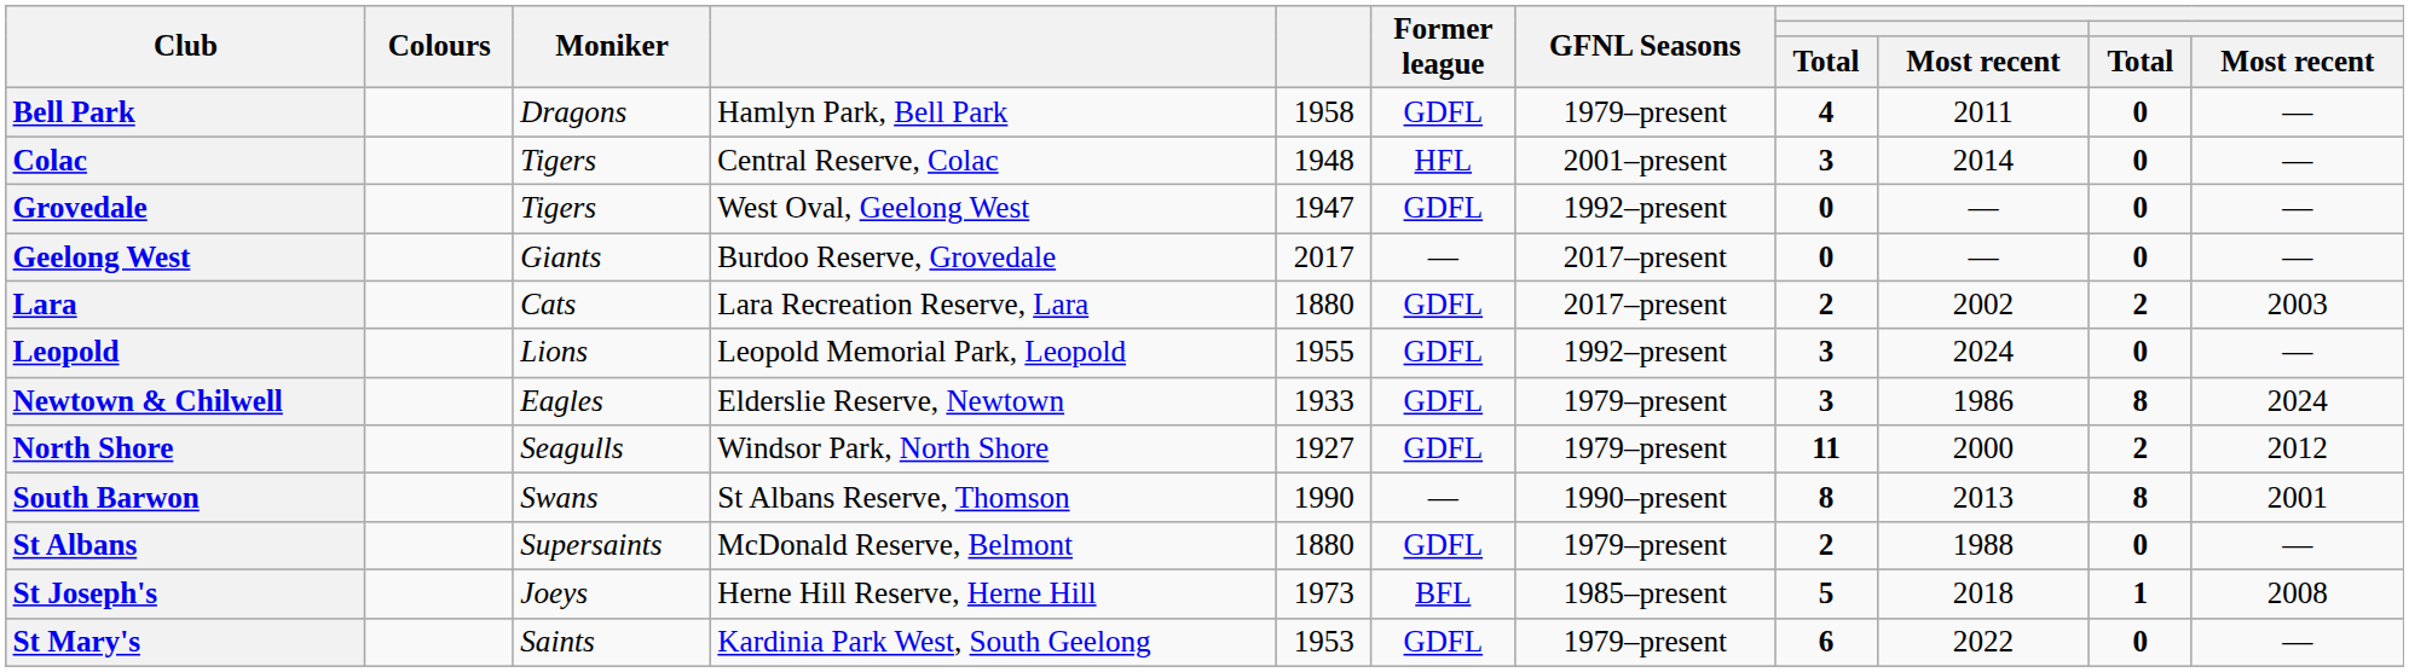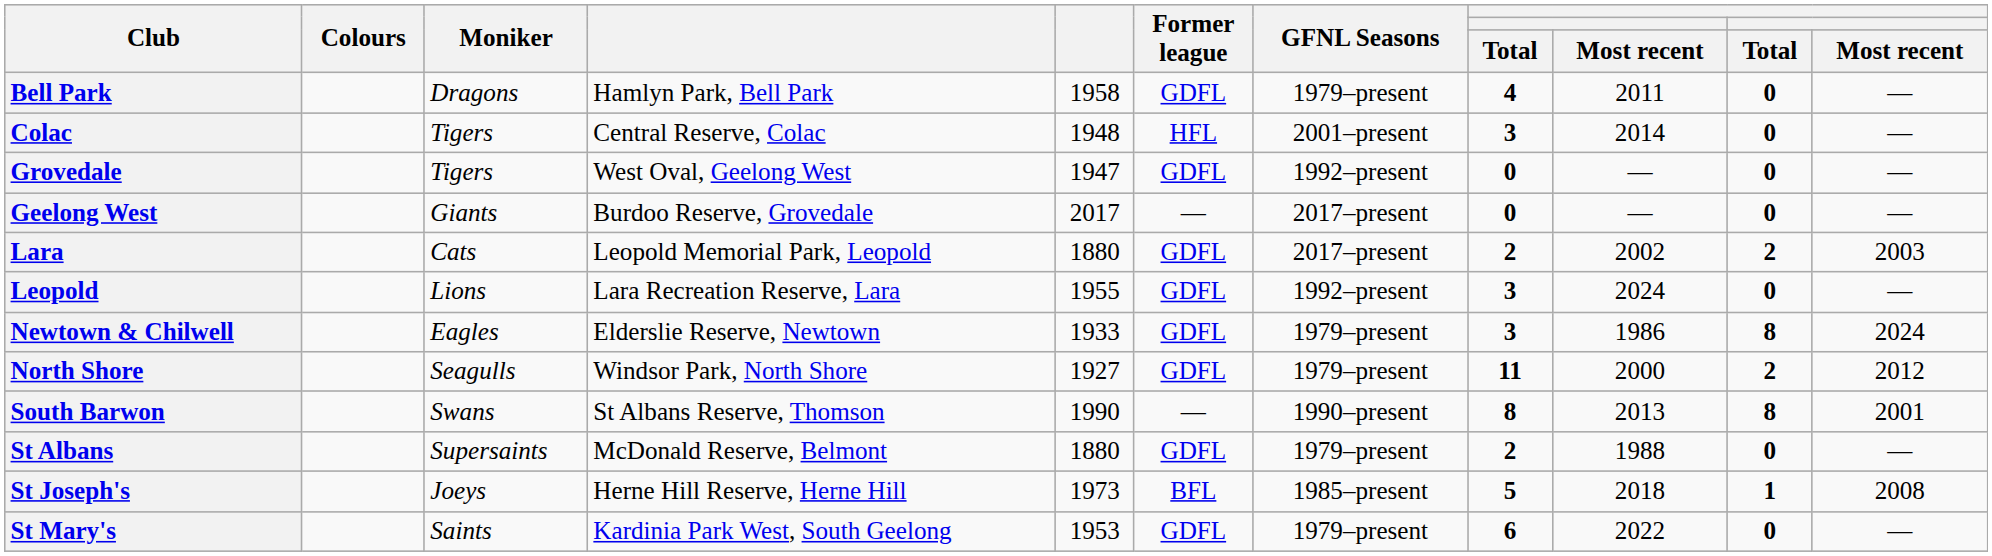 <table class="wikitable sortable" style="text-align:center; width:100%">
 <tr>
 <th rowspan="3">Club</th>
 <th rowspan="3">Colours</th>
 <th rowspan="3">Moniker</th>
 <th rowspan="3"></th>
 <th rowspan="3"></th>
 <th rowspan="3">Former<br>league</th>
 <th rowspan="3">GFNL Seasons</th>
 <th colspan="4"></th>
 </tr>
 <tr>
 <th colspan="2"></th>
 <th colspan="2"></th>
 </tr>
 <tr>
 <th data-sort-type="number">Total</th>
 <th>Most recent</th>
 <th>Total</th>
 <th>Most recent</th>
 </tr>
 <tr>
 <th style="text-align:left"><a href='#'>Bell Park</a></th>
 <td></td>
 <td align="left"><em>Dragons</em></td>
 <td align="left">Hamlyn Park, <a href='#'>Bell Park</a></td>
 <td>1958</td>
 <td><a href='#'>GDFL</a></td>
 <td>1979–present</td>
 <td><strong>4</strong></td>
 <td>2011</td>
 <td><strong>0</strong></td>
 <td>—</td>
 </tr>
 <tr>
 <th style="text-align:left"><a href='#'>Colac</a></th>
 <td></td>
 <td align="left"><em>Tigers</em></td>
 <td align="left">Central Reserve, <a href='#'>Colac</a></td>
 <td>1948</td>
 <td><a href='#'>HFL</a></td>
 <td>2001–present</td>
 <td><strong>3</strong></td>
 <td>2014</td>
 <td><strong>0</strong></td>
 <td>—</td>
 </tr>
 <tr>
 <th style="text-align:left"><a href='#'>Grovedale</a></th>
 <td></td>
 <td align="left"><em>Tigers</em></td>
 <td align="left">West Oval, <a href='#'>Geelong West</a></td>
 <td>1947</td>
 <td><a href='#'>GDFL</a></td>
 <td>1992–present</td>
 <td><strong>0</strong></td>
 <td>—</td>
 <td><strong>0</strong></td>
 <td>—</td>
 </tr>
 <tr>
 <th style="text-align:left"><a href='#'>Geelong West</a></th>
 <td></td>
 <td align="left"><em>Giants</em></td>
 <td align="left">Burdoo Reserve, <a href='#'>Grovedale</a></td>
 <td>2017</td>
 <td>—</td>
 <td>2017–present</td>
 <td><strong>0</strong></td>
 <td>—</td>
 <td><strong>0</strong></td>
 <td>—</td>
 </tr>
 <tr>
 <th style="text-align:left"><a href='#'>Lara</a></th>
 <td></td>
 <td align="left"><em>Cats</em></td>
-<td align="left">Lara Recreation Reserve, <a href='#'>Lara</a></td>
+<td align="left">Leopold Memorial Park, <a href='#'>Leopold</a></td>
 <td>1880</td>
 <td><a href='#'>GDFL</a></td>
 <td>2017–present</td>
 <td><strong>2</strong></td>
 <td>2002</td>
 <td><strong>2</strong></td>
 <td>2003</td>
 </tr>
 <tr>
 <th style="text-align:left"><a href='#'>Leopold</a></th>
 <td></td>
 <td align="left"><em>Lions</em></td>
-<td align="left">Leopold Memorial Park, <a href='#'>Leopold</a></td>
+<td align="left">Lara Recreation Reserve, <a href='#'>Lara</a></td>
 <td>1955</td>
 <td><a href='#'>GDFL</a></td>
 <td>1992–present</td>
 <td><strong>3</strong></td>
 <td>2024</td>
 <td><strong>0</strong></td>
 <td>—</td>
 </tr>
 <tr>
 <th style="text-align:left"><a href='#'>Newtown & Chilwell</a></th>
 <td></td>
 <td align="left"><em>Eagles</em></td>
 <td align="left">Elderslie Reserve, <a href='#'>Newtown</a></td>
 <td>1933</td>
 <td><a href='#'>GDFL</a></td>
 <td>1979–present</td>
 <td><strong>3</strong></td>
 <td>1986</td>
 <td><strong>8</strong></td>
 <td>2024</td>
 </tr>
 <tr>
 <th style="text-align:left"><a href='#'>North Shore</a></th>
 <td></td>
 <td align="left"><em>Seagulls</em></td>
 <td align="left">Windsor Park, <a href='#'>North Shore</a></td>
 <td>1927</td>
 <td><a href='#'>GDFL</a></td>
 <td>1979–present</td>
 <td><strong>11</strong></td>
 <td>2000</td>
 <td><strong>2</strong></td>
 <td>2012</td>
 </tr>
 <tr>
 <th style="text-align:left"><a href='#'>South Barwon</a></th>
 <td></td>
 <td align="left"><em>Swans</em></td>
 <td align="left">St Albans Reserve, <a href='#'>Thomson</a></td>
 <td>1990</td>
 <td>—</td>
 <td>1990–present</td>
 <td><strong>8</strong></td>
 <td>2013</td>
 <td><strong>8</strong></td>
 <td>2001</td>
 </tr>
 <tr>
 <th style="text-align:left"><a href='#'>St Albans</a></th>
 <td></td>
 <td align="left"><em>Supersaints</em></td>
 <td align="left">McDonald Reserve, <a href='#'>Belmont</a></td>
 <td>1880</td>
 <td><a href='#'>GDFL</a></td>
 <td>1979–present</td>
 <td><strong>2</strong></td>
 <td>1988</td>
 <td><strong>0</strong></td>
 <td>—</td>
 </tr>
 <tr>
 <th style="text-align:left"><a href='#'>St Joseph's</a></th>
 <td></td>
 <td align="left"><em>Joeys</em></td>
 <td align="left">Herne Hill Reserve, <a href='#'>Herne Hill</a></td>
 <td>1973</td>
 <td><a href='#'>BFL</a></td>
 <td>1985–present</td>
 <td><strong>5</strong></td>
 <td>2018</td>
 <td><strong>1</strong></td>
 <td>2008</td>
 </tr>
 <tr>
 <th style="text-align:left"><a href='#'>St Mary's</a></th>
 <td></td>
 <td align="left"><em>Saints</em></td>
 <td align="left"><a href='#'>Kardinia Park West</a>, <a href='#'>South Geelong</a></td>
 <td>1953</td>
 <td><a href='#'>GDFL</a></td>
 <td>1979–present</td>
 <td><strong>6</strong></td>
 <td>2022</td>
 <td><strong>0</strong></td>
 <td>—</td>
 </tr>
 </table>
